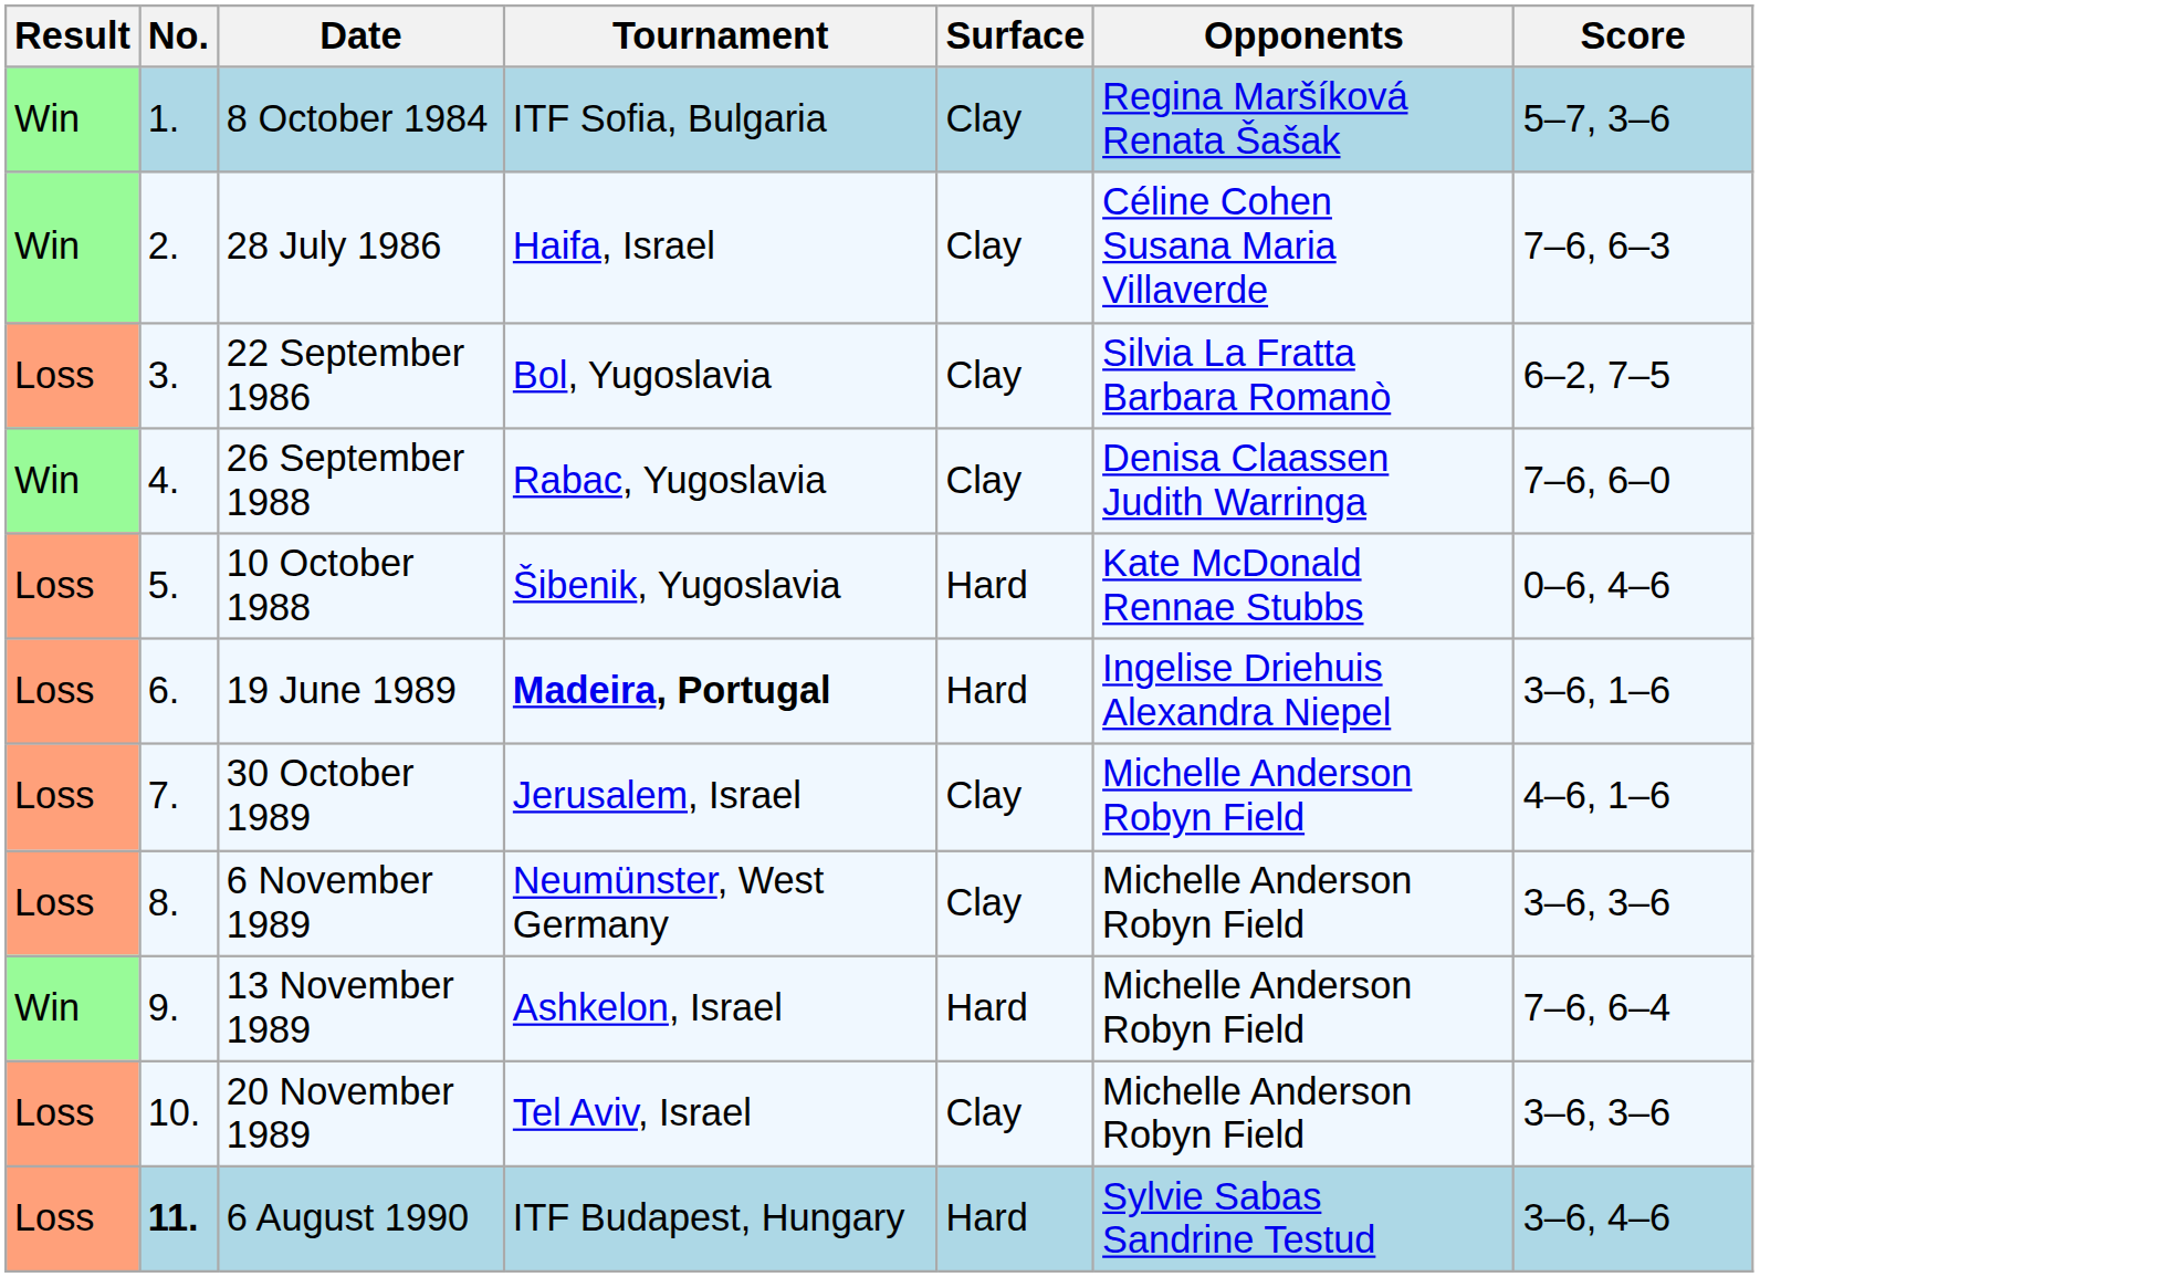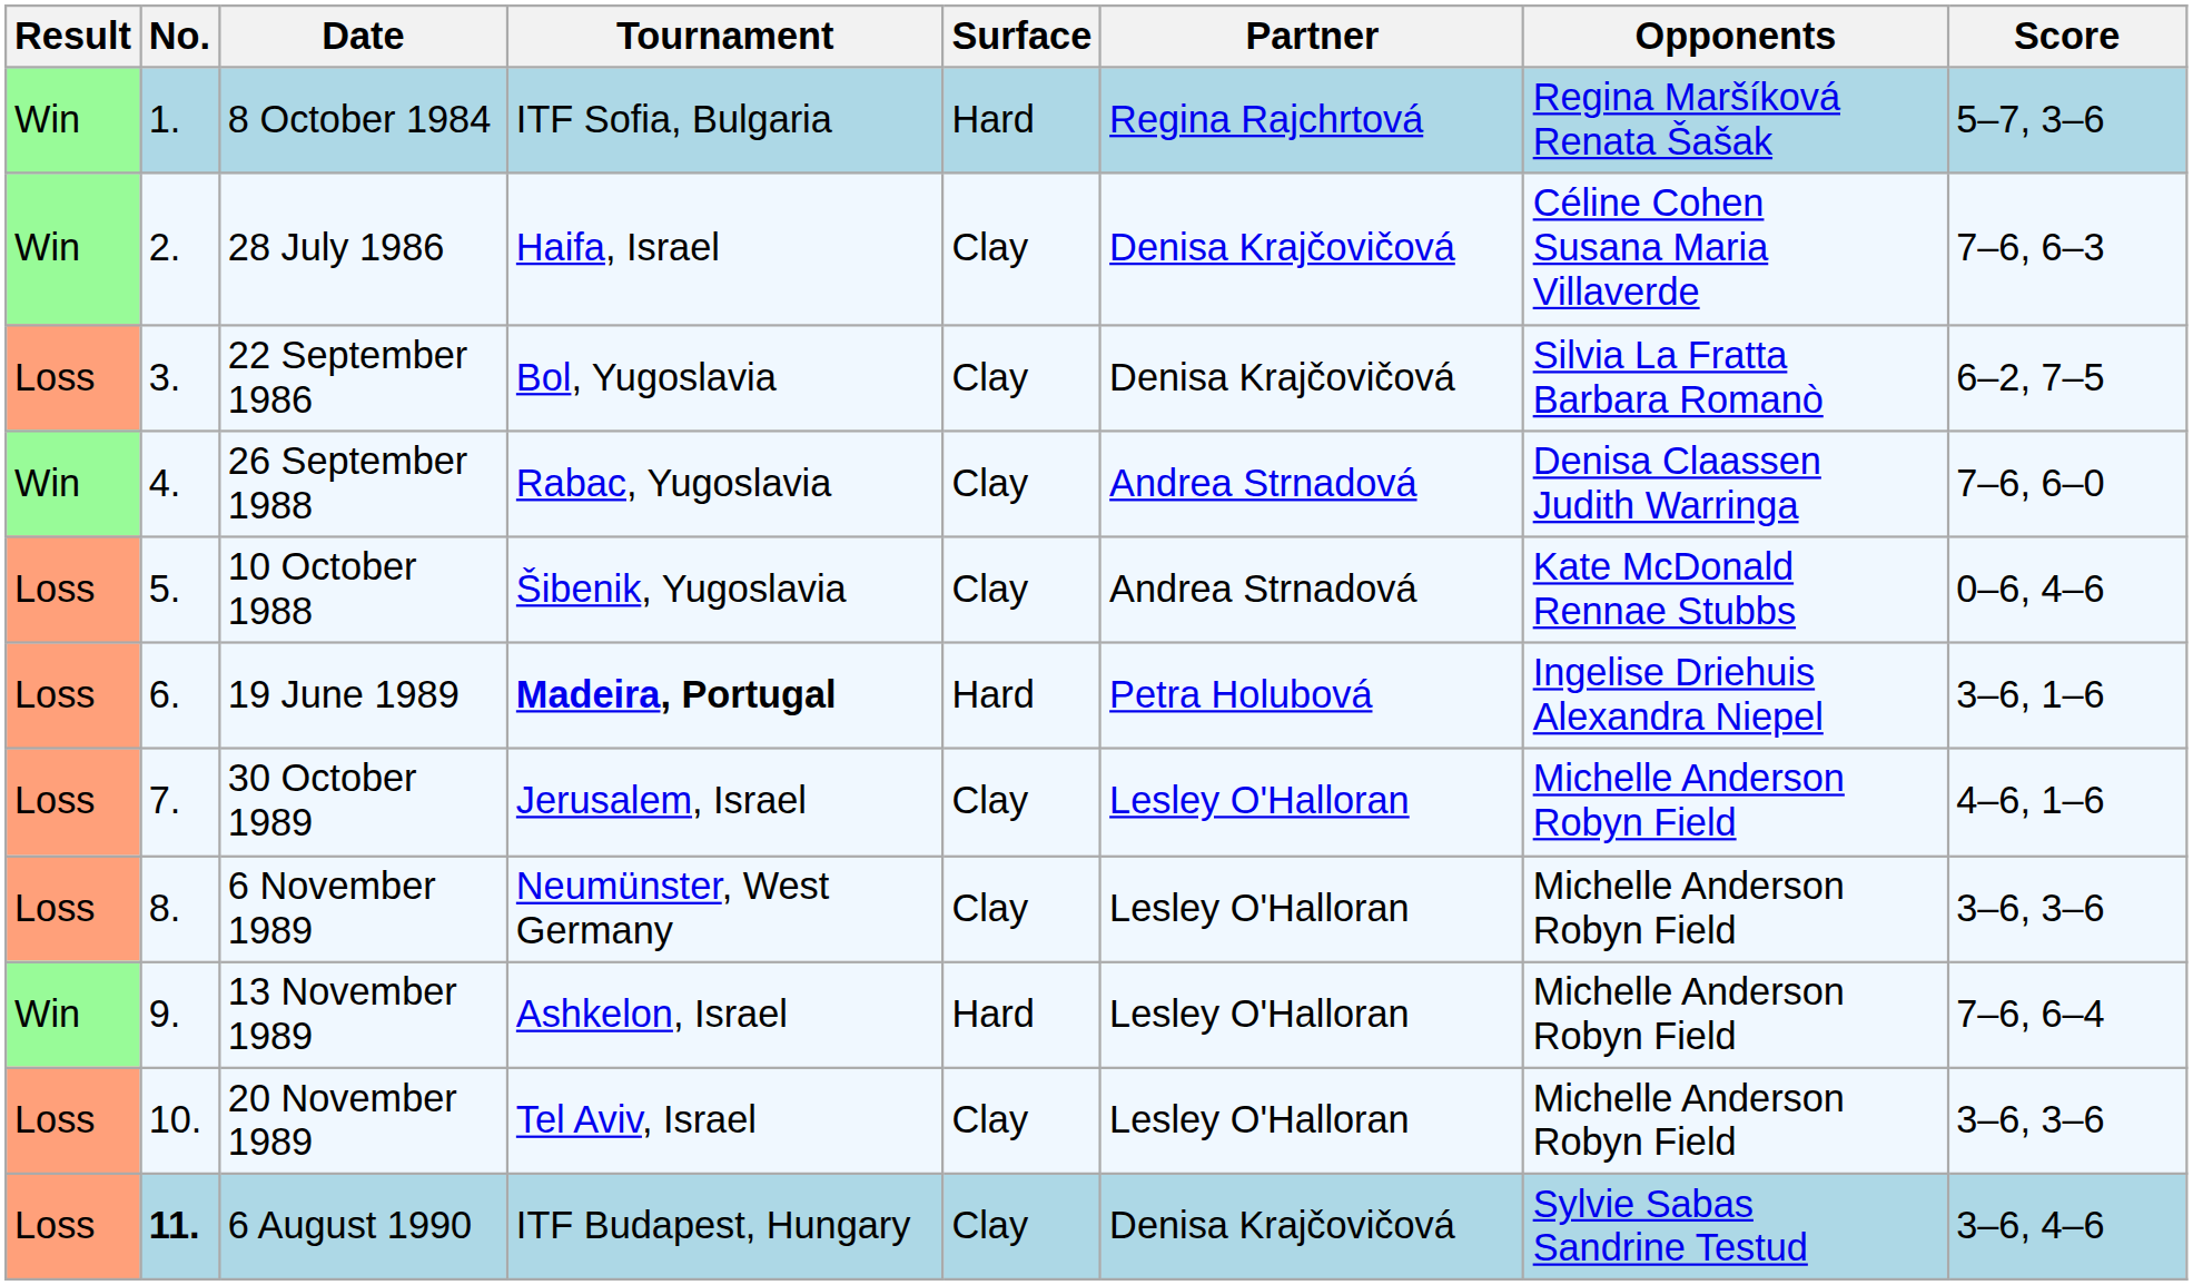 <table class="sortable wikitable" style="font-size:97%;">
 <tr>
 <th style="width:40px">Result</th>
 <th style="width:25px">No.</th>
 <th style="width:110px">Date</th>
 <th style="width:170px">Tournament</th>
 <th style="width:50px">Surface</th>
+<th style="width:165px">Partner</th>
 <th style="width:165px">Opponents</th>
 <th style="width:90px" class="unsortable">Score</th>
 </tr>
 <tr bgcolor="lightblue">
 <td style="background:#98fb98;">Win</td>
 <td>1.</td>
 <td>8 October 1984</td>
 <td>ITF Sofia, Bulgaria</td>
-<td>Clay</td>
+<td>Hard</td>
+<td> <a href='#'>Regina Rajchrtová</a></td>
 <td> <a href='#'>Regina Maršíková</a> <br>  <a href='#'>Renata Šašak</a></td>
 <td>5–7, 3–6</td>
 </tr>
 <tr style="background:#f0f8ff;">
 <td style="background:#98fb98;">Win</td>
 <td>2.</td>
 <td>28 July 1986</td>
 <td><a href='#'>Haifa</a>, Israel</td>
 <td>Clay</td>
+<td> <a href='#'>Denisa Krajčovičová</a></td>
 <td> <a href='#'>Céline Cohen</a> <br>  <a href='#'>Susana Maria Villaverde</a></td>
 <td>7–6, 6–3</td>
 </tr>
 <tr style="background:#f0f8ff;">
 <td style="background:#ffa07a;">Loss</td>
 <td>3.</td>
 <td>22 September 1986</td>
 <td><a href='#'>Bol</a>, Yugoslavia</td>
 <td>Clay</td>
+<td> Denisa Krajčovičová</td>
 <td> <a href='#'>Silvia La Fratta</a> <br>  <a href='#'>Barbara Romanò</a></td>
 <td>6–2, 7–5</td>
 </tr>
 <tr style="background:#f0f8ff;">
 <td style="background:#98fb98;">Win</td>
 <td>4.</td>
 <td>26 September 1988</td>
 <td><a href='#'>Rabac</a>, Yugoslavia</td>
 <td>Clay</td>
+<td> <a href='#'>Andrea Strnadová</a></td>
 <td> <a href='#'>Denisa Claassen</a> <br>  <a href='#'>Judith Warringa</a></td>
 <td>7–6, 6–0</td>
 </tr>
 <tr style="background:#f0f8ff;">
 <td style="background:#ffa07a;">Loss</td>
 <td>5.</td>
 <td>10 October 1988</td>
 <td><a href='#'>Šibenik</a>, Yugoslavia</td>
-<td>Hard</td>
+<td>Clay</td>
+<td> Andrea Strnadová</td>
 <td> <a href='#'>Kate McDonald</a> <br>  <a href='#'>Rennae Stubbs</a></td>
 <td>0–6, 4–6</td>
 </tr>
 <tr style="background:#f0f8ff;">
 <td style="background:#ffa07a;">Loss</td>
 <td>6.</td>
 <td>19 June 1989</td>
 <td><strong><a href='#'>Madeira</a>, Portugal</strong></td>
 <td>Hard</td>
+<td> <a href='#'>Petra Holubová</a></td>
 <td> <a href='#'>Ingelise Driehuis</a> <br>  <a href='#'>Alexandra Niepel</a></td>
 <td>3–6, 1–6</td>
 </tr>
 <tr style="background:#f0f8ff;">
 <td style="background:#ffa07a;">Loss</td>
 <td>7.</td>
 <td>30 October 1989</td>
 <td><a href='#'>Jerusalem</a>, Israel</td>
 <td>Clay</td>
+<td> <a href='#'>Lesley O'Halloran</a></td>
 <td> <a href='#'>Michelle Anderson</a> <br>  <a href='#'>Robyn Field</a></td>
 <td>4–6, 1–6</td>
 </tr>
 <tr style="background:#f0f8ff;">
 <td style="background:#ffa07a;">Loss</td>
 <td>8.</td>
 <td>6 November 1989</td>
 <td><a href='#'>Neumünster</a>, West Germany</td>
 <td>Clay</td>
+<td> Lesley O'Halloran</td>
 <td> Michelle Anderson <br>  Robyn Field</td>
 <td>3–6, 3–6</td>
 </tr>
 <tr style="background:#f0f8ff;">
 <td style="background:#98fb98;">Win</td>
 <td>9.</td>
 <td>13 November 1989</td>
 <td><a href='#'>Ashkelon</a>, Israel</td>
 <td>Hard</td>
+<td> Lesley O'Halloran</td>
 <td> Michelle Anderson <br>  Robyn Field</td>
 <td>7–6, 6–4</td>
 </tr>
 <tr style="background:#f0f8ff;">
 <td style="background:#ffa07a;">Loss</td>
 <td>10.</td>
 <td>20 November 1989</td>
 <td><a href='#'>Tel Aviv</a>, Israel</td>
 <td>Clay</td>
+<td> Lesley O'Halloran</td>
 <td> Michelle Anderson <br>  Robyn Field</td>
 <td>3–6, 3–6</td>
 </tr>
 <tr bgcolor=lightblue>
 <td style="background:#ffa07a;">Loss</td>
 <td><strong>11.</strong></td>
 <td>6 August 1990</td>
 <td>ITF Budapest, Hungary</td>
-<td>Hard</td>
+<td>Clay</td>
+<td> Denisa Krajčovičová</td>
 <td> <a href='#'>Sylvie Sabas</a> <br>  <a href='#'>Sandrine Testud</a></td>
 <td>3–6, 4–6</td>
 </tr>
 </table>
